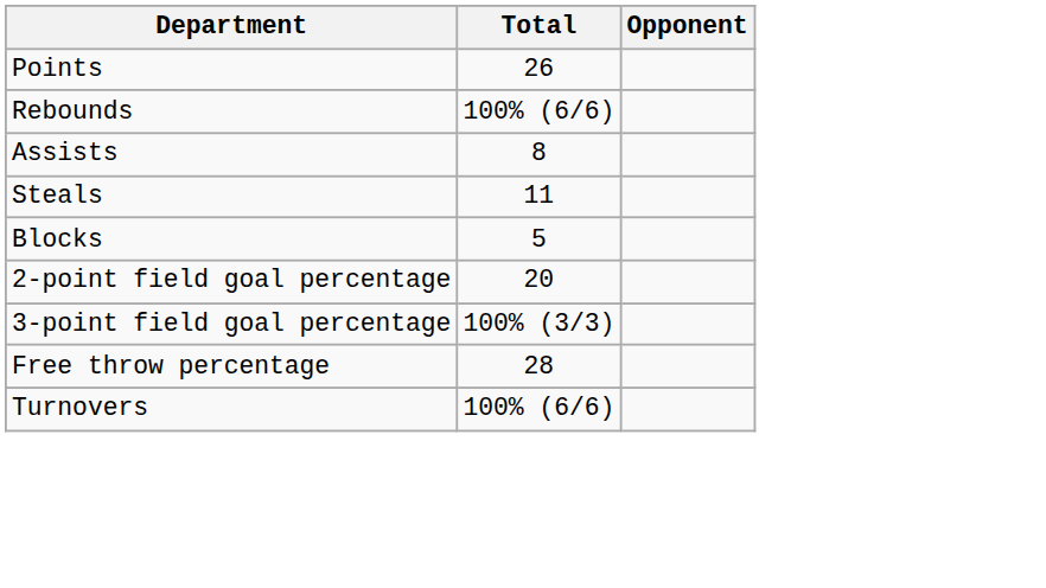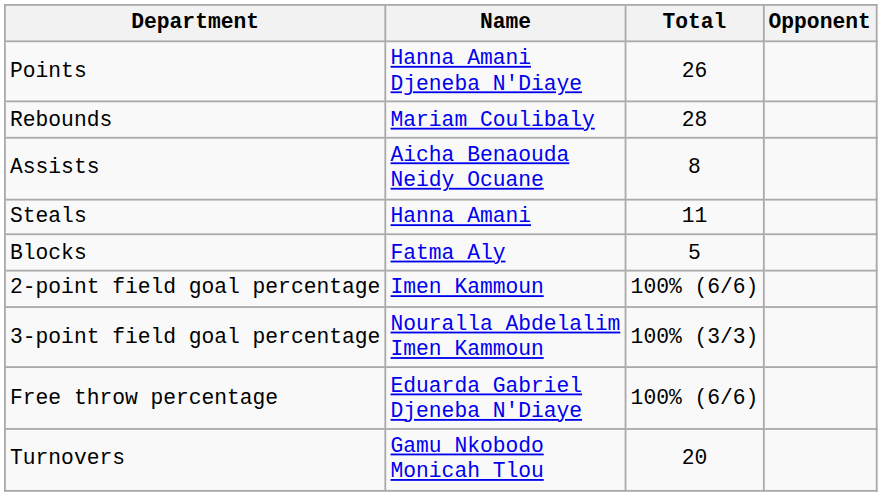 <table class=wikitable style="font-size:90%;">
 <tr>
 <th>Department</th>
+<th>Name</th>
 <th>Total</th>
 <th>Opponent</th>
 </tr>
 <tr>
 <td>Points</td>
+<td> <a href='#'>Hanna Amani</a><br> <a href='#'>Djeneba N'Diaye</a></td>
 <td align=center>26</td>
 <td><br></td>
 </tr>
 <tr>
 <td>Rebounds</td>
-<td align=center>100% (6/6)</td>
+<td> <a href='#'>Mariam Coulibaly</a></td>
+<td align=center>28</td>
 <td></td>
 </tr>
 <tr>
 <td>Assists</td>
+<td> <a href='#'>Aicha Benaouda</a><br> <a href='#'>Neidy Ocuane</a></td>
 <td align=center>8</td>
 <td><br></td>
 </tr>
 <tr>
 <td>Steals</td>
+<td> <a href='#'>Hanna Amani</a></td>
 <td align=center>11</td>
 <td></td>
 </tr>
 <tr>
 <td>Blocks</td>
+<td> <a href='#'>Fatma Aly</a></td>
 <td align=center>5</td>
 <td></td>
 </tr>
 <tr>
 <td>2-point field goal percentage</td>
-<td align=center>20</td>
+<td> <a href='#'>Imen Kammoun</a></td>
+<td align=center>100% (6/6)</td>
 <td></td>
 </tr>
 <tr>
 <td>3-point field goal percentage</td>
+<td> <a href='#'>Nouralla Abdelalim</a><br> <a href='#'>Imen Kammoun</a></td>
 <td align=center>100% (3/3)</td>
 <td><br></td>
 </tr>
 <tr>
 <td>Free throw percentage</td>
-<td align=center>28</td>
+<td> <a href='#'>Eduarda Gabriel</a><br> <a href='#'>Djeneba N'Diaye</a></td>
+<td align=center>100% (6/6)</td>
 <td><br></td>
 </tr>
 <tr>
 <td>Turnovers</td>
-<td align=center>100% (6/6)</td>
+<td> <a href='#'>Gamu Nkobodo</a><br> <a href='#'>Monicah Tlou</a></td>
+<td align=center>20</td>
 <td><br></td>
 </tr>
 </table>
